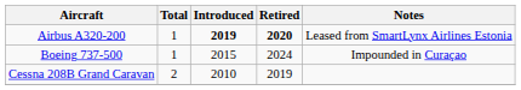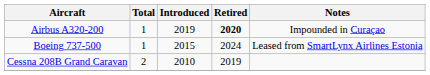 <table class="wikitable" style="text-align:center; margin:0.5em auto;">
 <tr>
 <th>Aircraft</th>
 <th>Total</th>
 <th>Introduced</th>
 <th>Retired</th>
 <th>Notes</th>
 </tr>
 <tr>
 <td><a href='#'>Airbus A320-200</a></td>
 <td>1</td>
-<td><strong>2019</strong></td>
+<td>2019</td>
 <td><strong>2020</strong></td>
-<td>Leased from <a href='#'>SmartLynx Airlines Estonia</a></td>
+<td>Impounded in <a href='#'>Curaçao</a></td>
 </tr>
 <tr>
 <td><a href='#'>Boeing 737-500</a></td>
 <td>1</td>
 <td>2015</td>
 <td>2024</td>
-<td>Impounded in <a href='#'>Curaçao</a></td>
+<td>Leased from <a href='#'>SmartLynx Airlines Estonia</a></td>
 </tr>
 <tr>
 <td><a href='#'>Cessna 208B Grand Caravan</a></td>
 <td>2</td>
 <td>2010</td>
 <td>2019</td>
 <td></td>
 </tr>
 <tr>
 </tr>
 </table>
